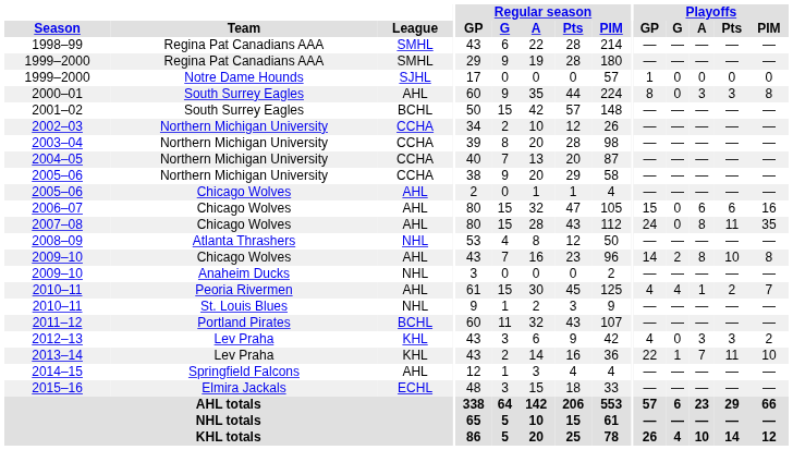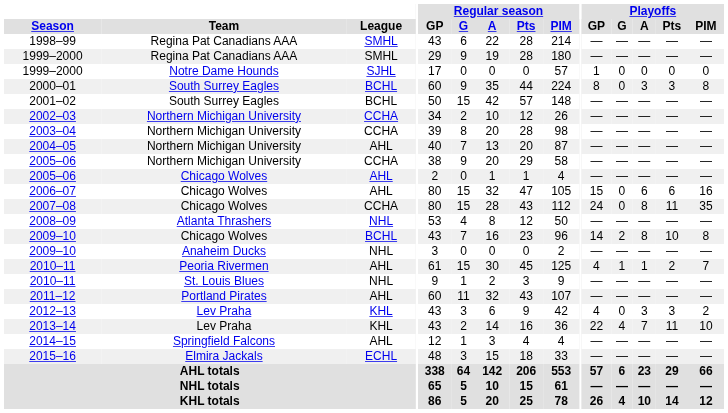 <table border="0" cellpadding="1" cellspacing="0" style="text-align:center; width:60em">
 <tr bgcolor="#e0e0e0">
 <th colspan="3" bgcolor="#ffffff"></th>
 <th rowspan="99" bgcolor="#ffffff"></th>
 <th colspan="5"><a href='#'>Regular season</a></th>
 <th rowspan="99" bgcolor="#ffffff"></th>
 <th colspan="5"><a href='#'>Playoffs</a></th>
 </tr>
 <tr bgcolor="#e0e0e0">
 <th><a href='#'>Season</a></th>
 <th>Team</th>
 <th>League</th>
 <th>GP</th>
 <th><a href='#'>G</a></th>
 <th><a href='#'>A</a></th>
 <th><a href='#'>Pts</a></th>
 <th><a href='#'>PIM</a></th>
 <th>GP</th>
 <th>G</th>
 <th>A</th>
 <th>Pts</th>
 <th>PIM</th>
 </tr>
 <tr>
 <td>1998–99</td>
 <td>Regina Pat Canadians AAA</td>
 <td><a href='#'>SMHL</a></td>
 <td>43</td>
 <td>6</td>
 <td>22</td>
 <td>28</td>
 <td>214</td>
 <td>—</td>
 <td>—</td>
 <td>—</td>
 <td>—</td>
 <td>—</td>
 </tr>
 <tr bgcolor="#f0f0f0">
 <td>1999–2000</td>
 <td>Regina Pat Canadians AAA</td>
 <td>SMHL</td>
 <td>29</td>
 <td>9</td>
 <td>19</td>
 <td>28</td>
 <td>180</td>
 <td>—</td>
 <td>—</td>
 <td>—</td>
 <td>—</td>
 <td>—</td>
 </tr>
 <tr>
 <td>1999–2000</td>
 <td><a href='#'>Notre Dame Hounds</a></td>
 <td><a href='#'>SJHL</a></td>
 <td>17</td>
 <td>0</td>
 <td>0</td>
 <td>0</td>
 <td>57</td>
 <td>1</td>
 <td>0</td>
 <td>0</td>
 <td>0</td>
 <td>0</td>
 </tr>
 <tr bgcolor="#f0f0f0">
 <td>2000–01</td>
 <td><a href='#'>South Surrey Eagles</a></td>
-<td>AHL</td>
+<td><a href='#'>BCHL</a></td>
 <td>60</td>
 <td>9</td>
 <td>35</td>
 <td>44</td>
 <td>224</td>
 <td>8</td>
 <td>0</td>
 <td>3</td>
 <td>3</td>
 <td>8</td>
 </tr>
 <tr>
 <td>2001–02</td>
 <td>South Surrey Eagles</td>
 <td>BCHL</td>
 <td>50</td>
 <td>15</td>
 <td>42</td>
 <td>57</td>
 <td>148</td>
 <td>—</td>
 <td>—</td>
 <td>—</td>
 <td>—</td>
 <td>—</td>
 </tr>
 <tr bgcolor="#f0f0f0">
 <td><a href='#'>2002–03</a></td>
 <td><a href='#'>Northern Michigan University</a></td>
 <td><a href='#'>CCHA</a></td>
 <td>34</td>
 <td>2</td>
 <td>10</td>
 <td>12</td>
 <td>26</td>
 <td>—</td>
 <td>—</td>
 <td>—</td>
 <td>—</td>
 <td>—</td>
 </tr>
 <tr>
 <td><a href='#'>2003–04</a></td>
 <td>Northern Michigan University</td>
 <td>CCHA</td>
 <td>39</td>
 <td>8</td>
 <td>20</td>
 <td>28</td>
 <td>98</td>
 <td>—</td>
 <td>—</td>
 <td>—</td>
 <td>—</td>
 <td>—</td>
 </tr>
 <tr bgcolor="#f0f0f0">
 <td><a href='#'>2004–05</a></td>
 <td>Northern Michigan University</td>
-<td>CCHA</td>
+<td>AHL</td>
 <td>40</td>
 <td>7</td>
 <td>13</td>
 <td>20</td>
 <td>87</td>
 <td>—</td>
 <td>—</td>
 <td>—</td>
 <td>—</td>
 <td>—</td>
 </tr>
 <tr>
 <td><a href='#'>2005–06</a></td>
 <td>Northern Michigan University</td>
 <td>CCHA</td>
 <td>38</td>
 <td>9</td>
 <td>20</td>
 <td>29</td>
 <td>58</td>
 <td>—</td>
 <td>—</td>
 <td>—</td>
 <td>—</td>
 <td>—</td>
 </tr>
 <tr bgcolor="#f0f0f0">
 <td><a href='#'>2005–06</a></td>
 <td><a href='#'>Chicago Wolves</a></td>
 <td><a href='#'>AHL</a></td>
 <td>2</td>
 <td>0</td>
 <td>1</td>
 <td>1</td>
 <td>4</td>
 <td>—</td>
 <td>—</td>
 <td>—</td>
 <td>—</td>
 <td>—</td>
 </tr>
 <tr>
 <td><a href='#'>2006–07</a></td>
 <td>Chicago Wolves</td>
 <td>AHL</td>
 <td>80</td>
 <td>15</td>
 <td>32</td>
 <td>47</td>
 <td>105</td>
 <td>15</td>
 <td>0</td>
 <td>6</td>
 <td>6</td>
 <td>16</td>
 </tr>
 <tr bgcolor="#f0f0f0">
 <td><a href='#'>2007–08</a></td>
 <td>Chicago Wolves</td>
-<td>AHL</td>
+<td>CCHA</td>
 <td>80</td>
 <td>15</td>
 <td>28</td>
 <td>43</td>
 <td>112</td>
 <td>24</td>
 <td>0</td>
 <td>8</td>
 <td>11</td>
 <td>35</td>
 </tr>
 <tr>
 <td><a href='#'>2008–09</a></td>
 <td><a href='#'>Atlanta Thrashers</a></td>
 <td><a href='#'>NHL</a></td>
 <td>53</td>
 <td>4</td>
 <td>8</td>
 <td>12</td>
 <td>50</td>
 <td>—</td>
 <td>—</td>
 <td>—</td>
 <td>—</td>
 <td>—</td>
 </tr>
 <tr bgcolor="#f0f0f0">
 <td><a href='#'>2009–10</a></td>
 <td>Chicago Wolves</td>
-<td>AHL</td>
+<td><a href='#'>BCHL</a></td>
 <td>43</td>
 <td>7</td>
 <td>16</td>
 <td>23</td>
 <td>96</td>
 <td>14</td>
 <td>2</td>
 <td>8</td>
 <td>10</td>
 <td>8</td>
 </tr>
 <tr>
 <td><a href='#'>2009–10</a></td>
 <td><a href='#'>Anaheim Ducks</a></td>
 <td>NHL</td>
 <td>3</td>
 <td>0</td>
 <td>0</td>
 <td>0</td>
 <td>2</td>
 <td>—</td>
 <td>—</td>
 <td>—</td>
 <td>—</td>
 <td>—</td>
 </tr>
 <tr bgcolor="#f0f0f0">
 <td><a href='#'>2010–11</a></td>
 <td><a href='#'>Peoria Rivermen</a></td>
 <td>AHL</td>
 <td>61</td>
 <td>15</td>
 <td>30</td>
 <td>45</td>
 <td>125</td>
 <td>4</td>
-<td>4</td>
+<td>1</td>
 <td>1</td>
 <td>2</td>
 <td>7</td>
 </tr>
 <tr>
 <td><a href='#'>2010–11</a></td>
 <td><a href='#'>St. Louis Blues</a></td>
 <td>NHL</td>
 <td>9</td>
 <td>1</td>
 <td>2</td>
 <td>3</td>
 <td>9</td>
 <td>—</td>
 <td>—</td>
 <td>—</td>
 <td>—</td>
 <td>—</td>
 </tr>
 <tr bgcolor="#f0f0f0">
 <td><a href='#'>2011–12</a></td>
 <td><a href='#'>Portland Pirates</a></td>
-<td><a href='#'>BCHL</a></td>
+<td>AHL</td>
 <td>60</td>
 <td>11</td>
 <td>32</td>
 <td>43</td>
 <td>107</td>
 <td>—</td>
 <td>—</td>
 <td>—</td>
 <td>—</td>
 <td>—</td>
 </tr>
 <tr>
 <td><a href='#'>2012–13</a></td>
 <td><a href='#'>Lev Praha</a></td>
 <td><a href='#'>KHL</a></td>
 <td>43</td>
 <td>3</td>
 <td>6</td>
 <td>9</td>
 <td>42</td>
 <td>4</td>
 <td>0</td>
 <td>3</td>
 <td>3</td>
 <td>2</td>
 </tr>
 <tr bgcolor="#f0f0f0">
 <td><a href='#'>2013–14</a></td>
 <td>Lev Praha</td>
 <td>KHL</td>
 <td>43</td>
 <td>2</td>
 <td>14</td>
 <td>16</td>
 <td>36</td>
 <td>22</td>
-<td>1</td>
+<td>4</td>
 <td>7</td>
 <td>11</td>
 <td>10</td>
 </tr>
 <tr>
 <td><a href='#'>2014–15</a></td>
 <td><a href='#'>Springfield Falcons</a></td>
 <td>AHL</td>
 <td>12</td>
 <td>1</td>
 <td>3</td>
 <td>4</td>
 <td>4</td>
 <td>—</td>
 <td>—</td>
 <td>—</td>
 <td>—</td>
 <td>—</td>
 </tr>
 <tr bgcolor="#f0f0f0">
 <td><a href='#'>2015–16</a></td>
 <td><a href='#'>Elmira Jackals</a></td>
 <td><a href='#'>ECHL</a></td>
 <td>48</td>
 <td>3</td>
 <td>15</td>
 <td>18</td>
 <td>33</td>
 <td>—</td>
 <td>—</td>
 <td>—</td>
 <td>—</td>
 <td>—</td>
 </tr>
 <tr bgcolor="#e0e0e0">
 <th colspan="3">AHL totals</th>
 <th>338</th>
 <th>64</th>
 <th>142</th>
 <th>206</th>
 <th>553</th>
 <th>57</th>
 <th>6</th>
 <th>23</th>
 <th>29</th>
 <th>66</th>
 </tr>
 <tr bgcolor="#e0e0e0">
 <th colspan="3">NHL totals</th>
 <th>65</th>
 <th>5</th>
 <th>10</th>
 <th>15</th>
 <th>61</th>
 <th>—</th>
 <th>—</th>
 <th>—</th>
 <th>—</th>
 <th>—</th>
 </tr>
 <tr bgcolor="#e0e0e0">
 <th colspan="3">KHL totals</th>
 <th>86</th>
 <th>5</th>
 <th>20</th>
 <th>25</th>
 <th>78</th>
 <th>26</th>
 <th>4</th>
 <th>10</th>
 <th>14</th>
 <th>12</th>
 </tr>
 </table>
